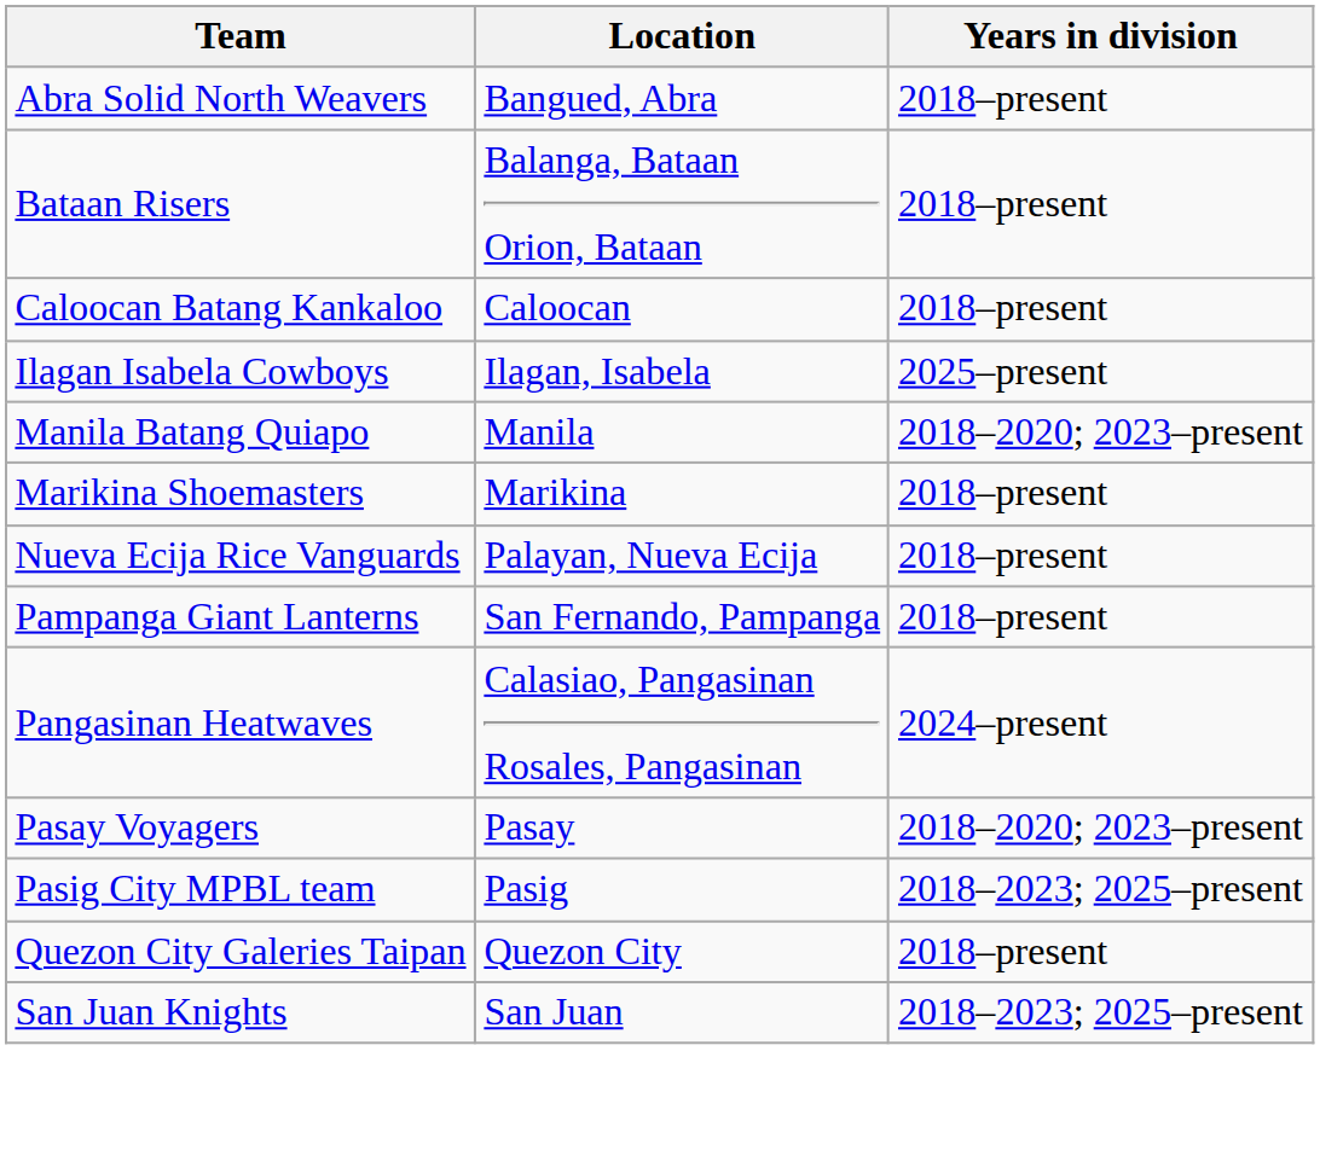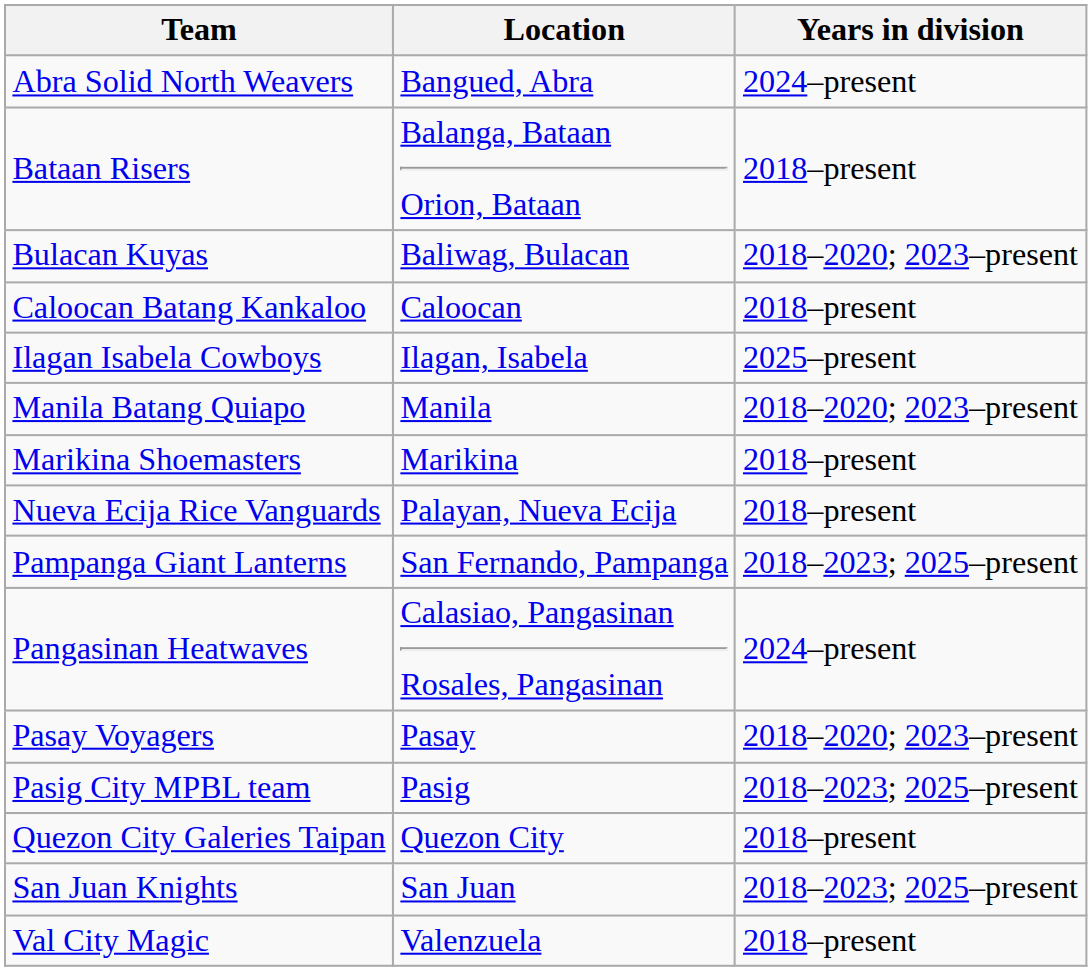 <table class="wikitable sortable">
 <tr>
 <th>Team</th>
 <th>Location</th>
 <th>Years in division</th>
 </tr>
 <tr>
 <td><a href='#'>Abra Solid North Weavers</a></td>
 <td><a href='#'>Bangued, Abra</a></td>
-<td><a href='#'>2018</a>–present</td>
+<td><a href='#'>2024</a>–present</td>
 </tr>
 <tr>
 <td><a href='#'>Bataan Risers</a></td>
 <td><a href='#'>Balanga, Bataan</a> <hr> <a href='#'>Orion, Bataan</a></td>
 <td><a href='#'>2018</a>–present</td>
+</tr>
+<tr>
+<td><a href='#'>Bulacan Kuyas</a></td>
+<td><a href='#'>Baliwag, Bulacan</a></td>
+<td><a href='#'>2018</a>–<a href='#'>2020</a>; <a href='#'>2023</a>–present</td>
 </tr>
 <tr>
 <td><a href='#'>Caloocan Batang Kankaloo</a></td>
 <td><a href='#'>Caloocan</a></td>
 <td><a href='#'>2018</a>–present</td>
 </tr>
 <tr>
 <td><a href='#'>Ilagan Isabela Cowboys</a></td>
 <td><a href='#'>Ilagan, Isabela</a></td>
 <td><a href='#'>2025</a>–present</td>
 </tr>
 <tr>
 <td><a href='#'>Manila Batang Quiapo</a></td>
 <td><a href='#'>Manila</a></td>
 <td><a href='#'>2018</a>–<a href='#'>2020</a>; <a href='#'>2023</a>–present</td>
 </tr>
 <tr>
 <td><a href='#'>Marikina Shoemasters</a></td>
 <td><a href='#'>Marikina</a></td>
 <td><a href='#'>2018</a>–present</td>
 </tr>
 <tr>
 <td><a href='#'>Nueva Ecija Rice Vanguards</a></td>
 <td><a href='#'>Palayan, Nueva Ecija</a></td>
 <td><a href='#'>2018</a>–present</td>
 </tr>
 <tr>
 <td><a href='#'>Pampanga Giant Lanterns</a></td>
 <td><a href='#'>San Fernando, Pampanga</a></td>
-<td><a href='#'>2018</a>–present</td>
+<td><a href='#'>2018</a>–<a href='#'>2023</a>; <a href='#'>2025</a>–present</td>
 </tr>
 <tr>
 <td><a href='#'>Pangasinan Heatwaves</a></td>
 <td><a href='#'>Calasiao, Pangasinan</a> <hr> <a href='#'>Rosales, Pangasinan</a></td>
 <td><a href='#'>2024</a>–present</td>
 </tr>
 <tr>
 <td><a href='#'>Pasay Voyagers</a></td>
 <td><a href='#'>Pasay</a></td>
 <td><a href='#'>2018</a>–<a href='#'>2020</a>; <a href='#'>2023</a>–present</td>
 </tr>
 <tr>
 <td><a href='#'>Pasig City MPBL team</a></td>
 <td><a href='#'>Pasig</a></td>
 <td><a href='#'>2018</a>–<a href='#'>2023</a>; <a href='#'>2025</a>–present</td>
 </tr>
 <tr>
 <td><a href='#'>Quezon City Galeries Taipan</a></td>
 <td><a href='#'>Quezon City</a></td>
 <td><a href='#'>2018</a>–present</td>
 </tr>
 <tr>
 <td><a href='#'>San Juan Knights</a></td>
 <td><a href='#'>San Juan</a></td>
 <td><a href='#'>2018</a>–<a href='#'>2023</a>; <a href='#'>2025</a>–present</td>
 </tr>
+<tr>
+<td><a href='#'>Val City Magic</a></td>
+<td><a href='#'>Valenzuela</a></td>
+<td><a href='#'>2018</a>–present</td>
+</tr>
 </table>
